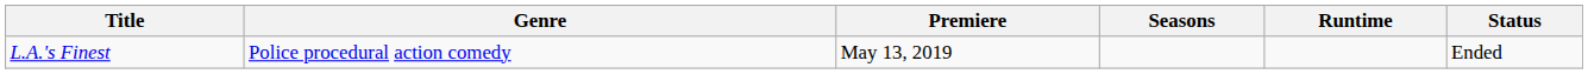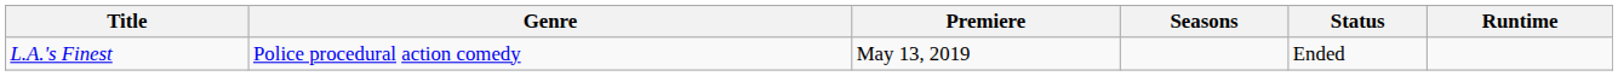 <table class="wikitable sortable" style="width:100%">
 <tr>
 <th>Title</th>
 <th>Genre</th>
 <th>Premiere</th>
 <th>Seasons</th>
+<th>Status</th>
 <th>Runtime</th>
-<th>Status</th>
 </tr>
 <tr>
 <td><em><a href='#'>L.A.'s Finest</a></em></td>
 <td><a href='#'>Police procedural</a> <a href='#'>action comedy</a></td>
 <td>May 13, 2019</td>
 <td></td>
+<td>Ended</td>
 <td></td>
-<td>Ended</td>
 </tr>
 </table>
